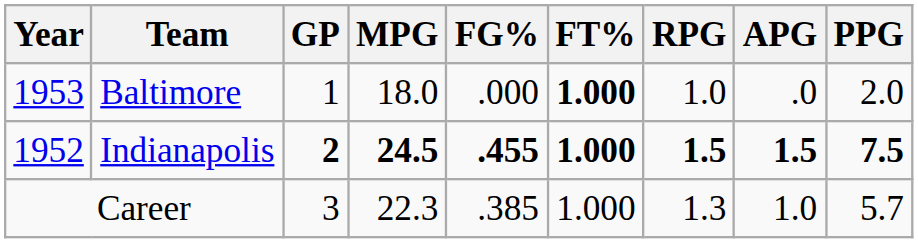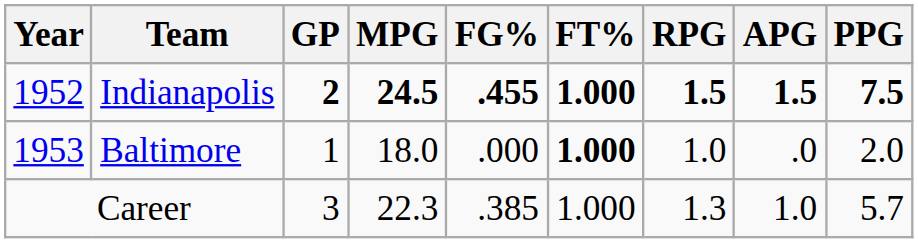 <table class="wikitable sortable" style="font-size:95%; text-align:right;">
 <tr>
 <th>Year</th>
 <th>Team</th>
 <th>GP</th>
 <th>MPG</th>
 <th>FG%</th>
 <th>FT%</th>
 <th>RPG</th>
 <th>APG</th>
 <th>PPG</th>
 </tr>
 <tr>
+<td style="text-align:left;"><a href='#'>1952</a></td>
+<td style="text-align:left;"><a href='#'>Indianapolis</a></td>
+<td><strong>2</strong></td>
+<td><strong>24.5</strong></td>
+<td><strong>.455</strong></td>
+<td><strong>1.000</strong></td>
+<td><strong>1.5</strong></td>
+<td><strong>1.5</strong></td>
+<td><strong>7.5</strong></td>
+</tr>
+<tr>
 <td style="text-align:left;"><a href='#'>1953</a></td>
 <td style="text-align:left;"><a href='#'>Baltimore</a></td>
 <td>1</td>
 <td>18.0</td>
 <td>.000</td>
 <td><strong>1.000</strong></td>
 <td>1.0</td>
 <td>.0</td>
 <td>2.0</td>
-</tr>
-<tr>
-<td style="text-align:left;"><a href='#'>1952</a></td>
-<td style="text-align:left;"><a href='#'>Indianapolis</a></td>
-<td><strong>2</strong></td>
-<td><strong>24.5</strong></td>
-<td><strong>.455</strong></td>
-<td><strong>1.000</strong></td>
-<td><strong>1.5</strong></td>
-<td><strong>1.5</strong></td>
-<td><strong>7.5</strong></td>
 </tr>
 <tr>
 <td colspan="2" style="text-align:center;">Career</td>
 <td>3</td>
 <td>22.3</td>
 <td>.385</td>
 <td>1.000</td>
 <td>1.3</td>
 <td>1.0</td>
 <td>5.7</td>
 </tr>
 </table>
